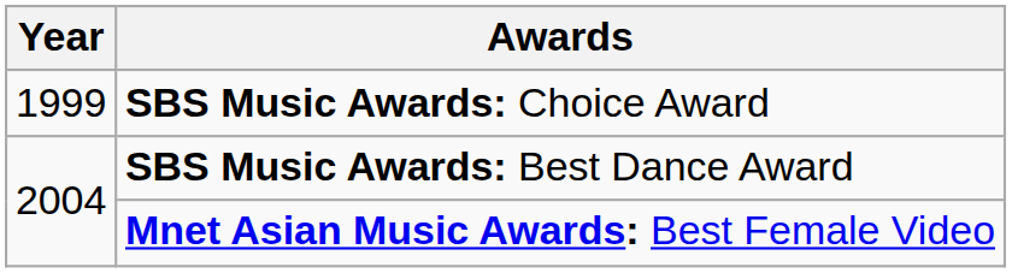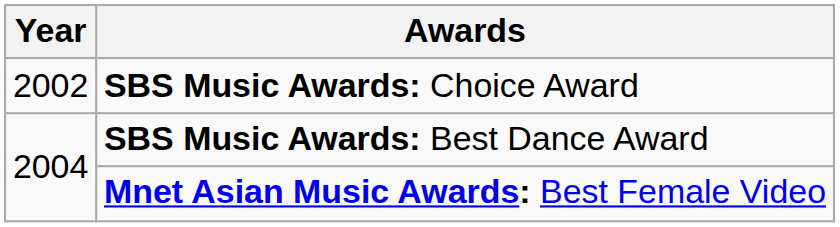 <table class="wikitable">
 <tr>
 <th>Year</th>
 <th>Awards</th>
 </tr>
 <tr>
-<td>1999</td>
+<td>2002</td>
 <td><strong>SBS Music Awards:</strong> Choice Award</td>
 </tr>
 <tr>
 <td rowspan="2">2004</td>
 <td><strong>SBS Music Awards:</strong> Best Dance Award</td>
 </tr>
 <tr>
 <td><strong><a href='#'>Mnet Asian Music Awards</a>:</strong> <a href='#'>Best Female Video</a></td>
 </tr>
 </table>
